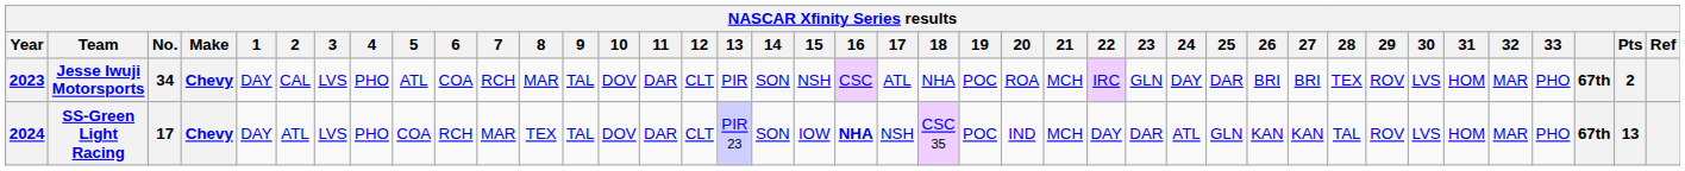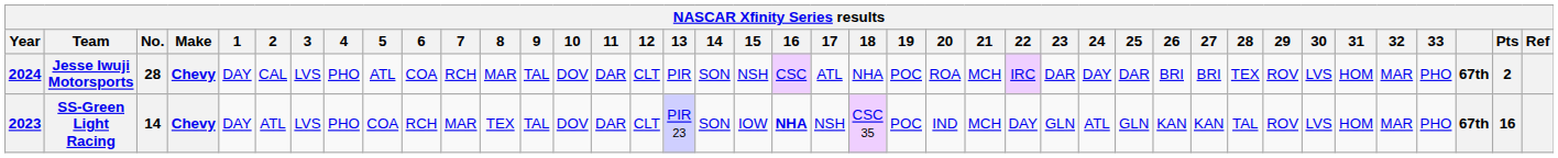 <table class="wikitable" style="text-align:center; font-size:75%">
 <tr>
 <th colspan=40><a href='#'>NASCAR Xfinity Series</a> results</th>
 </tr>
 <tr>
 <th>Year</th>
 <th>Team</th>
 <th>No.</th>
 <th>Make</th>
 <th>1</th>
 <th>2</th>
 <th>3</th>
 <th>4</th>
 <th>5</th>
 <th>6</th>
 <th>7</th>
 <th>8</th>
 <th>9</th>
 <th>10</th>
 <th>11</th>
 <th>12</th>
 <th>13</th>
 <th>14</th>
 <th>15</th>
 <th>16</th>
 <th>17</th>
 <th>18</th>
 <th>19</th>
 <th>20</th>
 <th>21</th>
 <th>22</th>
 <th>23</th>
 <th>24</th>
 <th>25</th>
 <th>26</th>
 <th>27</th>
 <th>28</th>
 <th>29</th>
 <th>30</th>
 <th>31</th>
 <th>32</th>
 <th>33</th>
 <th></th>
 <th>Pts</th>
 <th>Ref</th>
 </tr>
 <tr>
-<th><a href='#'>2023</a></th>
+<th><a href='#'>2024</a></th>
 <th><a href='#'>Jesse Iwuji Motorsports</a></th>
-<th>34</th>
+<th>28</th>
 <th><a href='#'>Chevy</a></th>
 <td><a href='#'>DAY</a></td>
 <td><a href='#'>CAL</a></td>
 <td><a href='#'>LVS</a></td>
 <td><a href='#'>PHO</a></td>
 <td><a href='#'>ATL</a></td>
 <td><a href='#'>COA</a></td>
 <td><a href='#'>RCH</a></td>
 <td><a href='#'>MAR</a></td>
 <td><a href='#'>TAL</a></td>
 <td><a href='#'>DOV</a></td>
 <td><a href='#'>DAR</a></td>
 <td><a href='#'>CLT</a></td>
 <td><a href='#'>PIR</a></td>
 <td><a href='#'>SON</a></td>
 <td><a href='#'>NSH</a></td>
 <td style="background:#EFCFFF;"><a href='#'>CSC</a><br></td>
 <td><a href='#'>ATL</a></td>
 <td><a href='#'>NHA</a></td>
 <td><a href='#'>POC</a></td>
 <td><a href='#'>ROA</a></td>
 <td><a href='#'>MCH</a></td>
 <td style="background:#EFCFFF;"><a href='#'>IRC</a><br></td>
-<td><a href='#'>GLN</a></td>
+<td><a href='#'>DAR</a></td>
 <td><a href='#'>DAY</a></td>
 <td><a href='#'>DAR</a></td>
 <td><a href='#'>BRI</a></td>
 <td><a href='#'>BRI</a></td>
 <td><a href='#'>TEX</a></td>
 <td><a href='#'>ROV</a></td>
 <td><a href='#'>LVS</a></td>
 <td><a href='#'>HOM</a></td>
 <td><a href='#'>MAR</a></td>
 <td><a href='#'>PHO</a></td>
 <th>67th</th>
 <th>2</th>
 <th></th>
 </tr>
 <tr>
-<th><a href='#'>2024</a></th>
+<th><a href='#'>2023</a></th>
 <th><a href='#'>SS-Green Light Racing</a></th>
-<th>17</th>
+<th>14</th>
 <th><a href='#'>Chevy</a></th>
 <td><a href='#'>DAY</a></td>
 <td><a href='#'>ATL</a></td>
 <td><a href='#'>LVS</a></td>
 <td><a href='#'>PHO</a></td>
 <td><a href='#'>COA</a></td>
 <td><a href='#'>RCH</a></td>
 <td><a href='#'>MAR</a></td>
 <td><a href='#'>TEX</a></td>
 <td><a href='#'>TAL</a></td>
 <td><a href='#'>DOV</a></td>
 <td><a href='#'>DAR</a></td>
 <td><a href='#'>CLT</a></td>
 <td style="background:#CFCFFF;"><a href='#'>PIR</a><br><small>23</small></td>
 <td><a href='#'>SON</a></td>
 <td><a href='#'>IOW</a></td>
 <td><strong><a href='#'>NHA</a></strong></td>
 <td><a href='#'>NSH</a></td>
 <td style="background:#EFCFFF;"><a href='#'>CSC</a><br><small>35</small></td>
 <td><a href='#'>POC</a></td>
 <td><a href='#'>IND</a></td>
 <td><a href='#'>MCH</a></td>
 <td><a href='#'>DAY</a></td>
-<td><a href='#'>DAR</a></td>
+<td><a href='#'>GLN</a></td>
 <td><a href='#'>ATL</a></td>
 <td><a href='#'>GLN</a></td>
 <td><a href='#'>KAN</a></td>
 <td><a href='#'>KAN</a></td>
 <td><a href='#'>TAL</a></td>
 <td><a href='#'>ROV</a></td>
 <td><a href='#'>LVS</a></td>
 <td><a href='#'>HOM</a></td>
 <td><a href='#'>MAR</a></td>
 <td><a href='#'>PHO</a></td>
 <th>67th</th>
-<th>13</th>
+<th>16</th>
 <th></th>
 </tr>
 </table>
